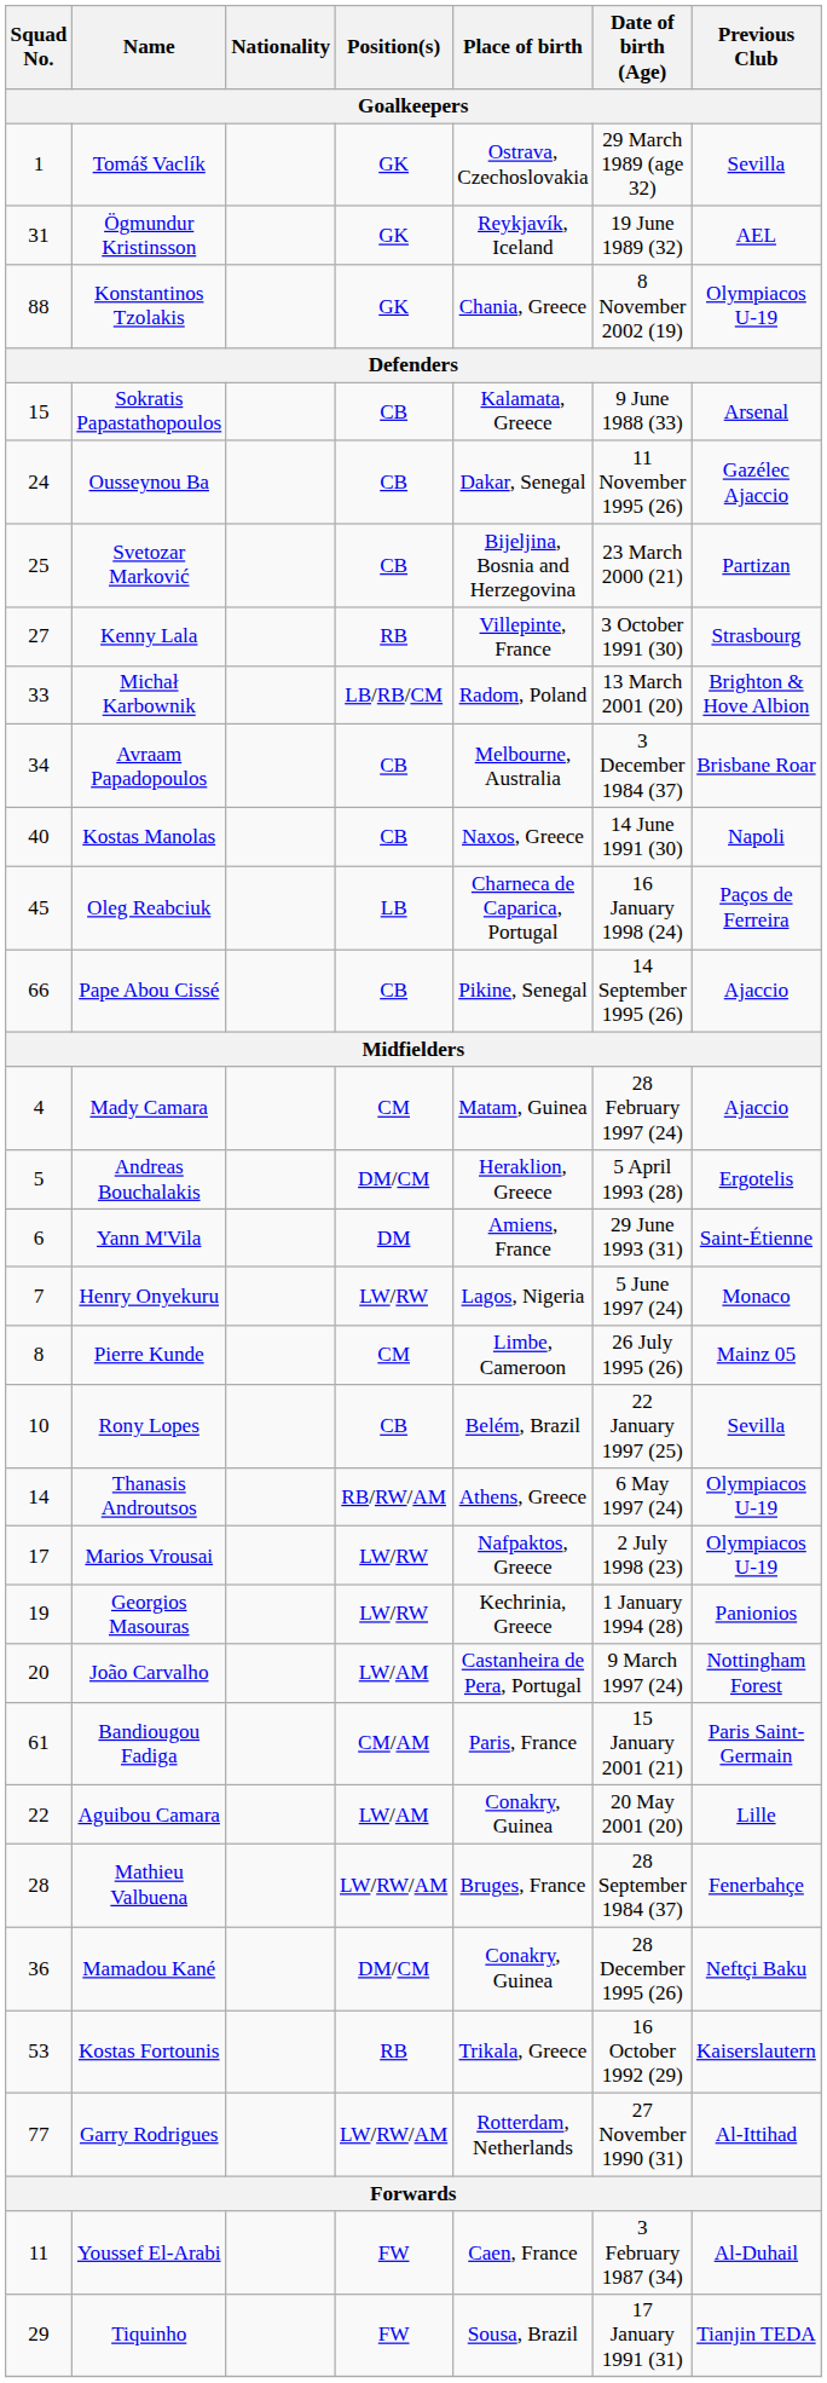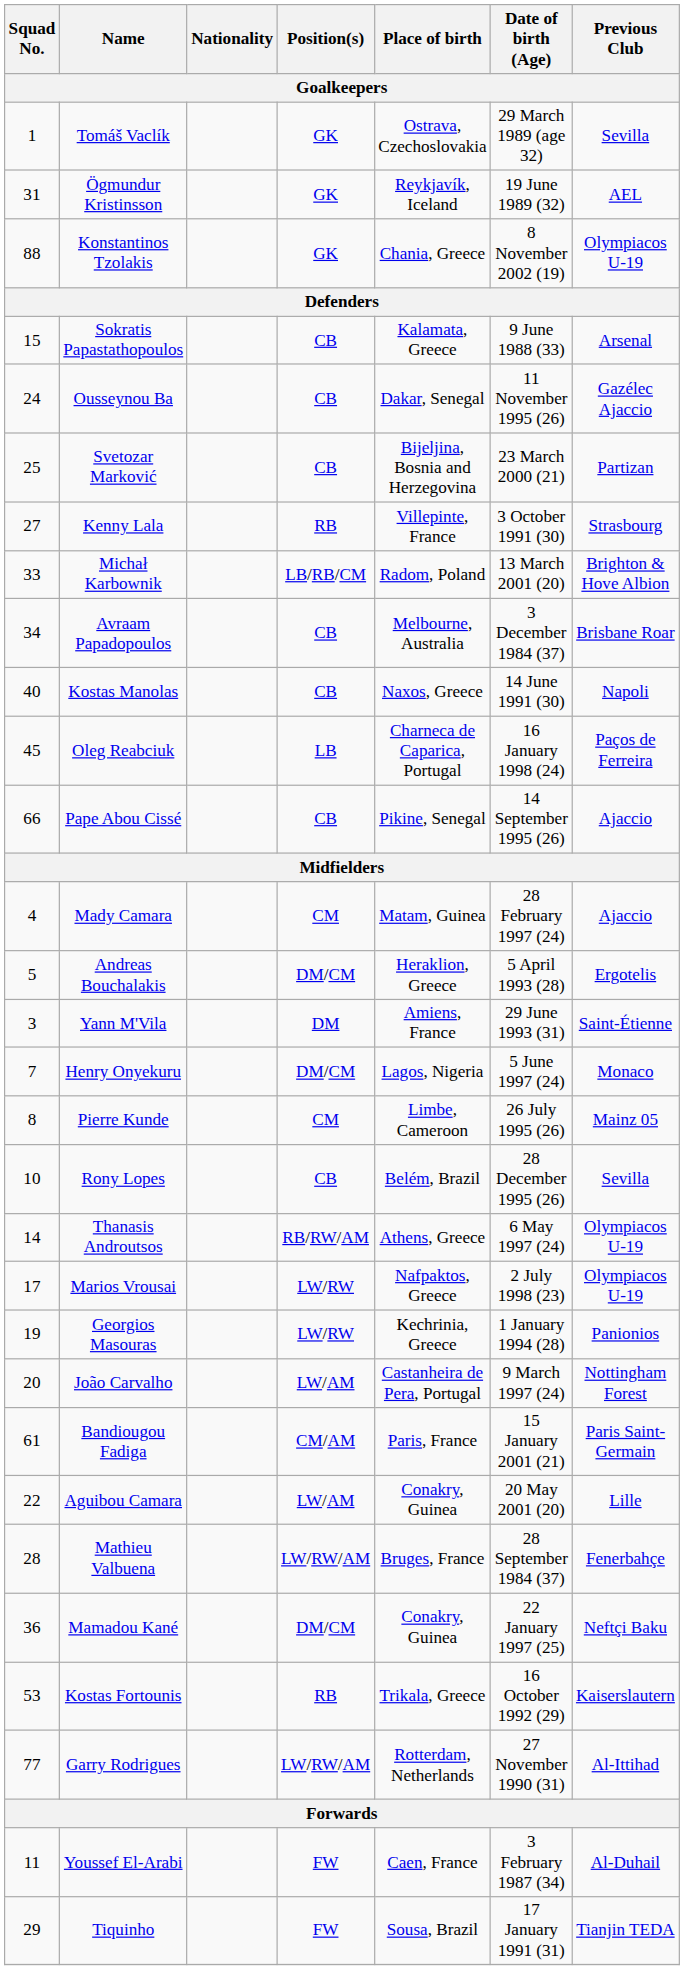 <table class="wikitable" style="text-align:center; font-size:90%; width:80%;">
 <tr>
 <th style="text-align:center;">Squad No.</th>
 <th style="text-align:center;">Name</th>
 <th style="text-align:center;">Nationality</th>
 <th style="text-align:center;">Position(s)</th>
 <th style="text-align:center;">Place of birth</th>
 <th style="text-align:center;">Date of birth (Age)</th>
 <th style="text-align:center;">Previous Club</th>
 </tr>
 <tr>
 <th colspan="8" style="text-align:center">Goalkeepers</th>
 </tr>
 <tr>
 <td>1</td>
 <td><a href='#'>Tomáš Vaclík</a></td>
 <td></td>
 <td><a href='#'>GK</a></td>
 <td><a href='#'>Ostrava</a>, Czechoslovakia</td>
 <td>29 March 1989 (age 32)</td>
 <td> <a href='#'>Sevilla</a></td>
 </tr>
 <tr>
 <td>31</td>
 <td><a href='#'>Ögmundur Kristinsson</a></td>
 <td></td>
 <td><a href='#'>GK</a></td>
 <td><a href='#'>Reykjavík</a>, Iceland</td>
 <td>19 June 1989 (32)</td>
 <td> <a href='#'>AEL</a></td>
 </tr>
 <tr>
 <td>88</td>
 <td><a href='#'>Konstantinos Tzolakis</a></td>
 <td></td>
 <td><a href='#'>GK</a></td>
 <td><a href='#'>Chania</a>, Greece</td>
 <td>8 November 2002 (19)</td>
 <td> <a href='#'>Olympiacos U-19</a></td>
 </tr>
 <tr>
 <th colspan="8" style="text-align:center">Defenders</th>
 </tr>
 <tr>
 <td>15</td>
 <td><a href='#'>Sokratis Papastathopoulos</a></td>
 <td></td>
 <td><a href='#'>CB</a></td>
 <td><a href='#'>Kalamata</a>, Greece</td>
 <td>9 June 1988 (33)</td>
 <td> <a href='#'>Arsenal</a></td>
 </tr>
 <tr>
 <td>24</td>
 <td><a href='#'>Ousseynou Ba</a></td>
 <td></td>
 <td><a href='#'>CB</a></td>
 <td><a href='#'>Dakar</a>, Senegal</td>
 <td>11 November 1995 (26)</td>
 <td> <a href='#'>Gazélec Ajaccio</a></td>
 </tr>
 <tr>
 <td>25</td>
 <td><a href='#'>Svetozar Marković</a></td>
 <td></td>
 <td><a href='#'>CB</a></td>
 <td><a href='#'>Bijeljina</a>, Bosnia and Herzegovina</td>
 <td>23 March 2000 (21)</td>
 <td> <a href='#'>Partizan</a></td>
 </tr>
 <tr>
 <td>27</td>
 <td><a href='#'>Kenny Lala</a></td>
 <td></td>
 <td><a href='#'>RB</a></td>
 <td><a href='#'>Villepinte</a>, France</td>
 <td>3 October 1991 (30)</td>
 <td> <a href='#'>Strasbourg</a></td>
 </tr>
 <tr>
 <td>33</td>
 <td><a href='#'>Michał Karbownik</a></td>
 <td></td>
 <td><a href='#'>LB</a>/<a href='#'>RB</a>/<a href='#'>CM</a></td>
 <td><a href='#'>Radom</a>, Poland</td>
 <td>13 March 2001 (20)</td>
 <td> <a href='#'>Brighton & Hove Albion</a></td>
 </tr>
 <tr>
 <td>34</td>
 <td><a href='#'>Avraam Papadopoulos</a></td>
 <td></td>
 <td><a href='#'>CB</a></td>
 <td><a href='#'>Melbourne</a>, Australia</td>
 <td>3 December 1984 (37)</td>
 <td> <a href='#'>Brisbane Roar</a></td>
 </tr>
 <tr>
 <td>40</td>
 <td><a href='#'>Kostas Manolas</a></td>
 <td></td>
 <td><a href='#'>CB</a></td>
 <td><a href='#'>Naxos</a>, Greece</td>
 <td>14 June 1991 (30)</td>
 <td> <a href='#'>Napoli</a></td>
 </tr>
 <tr>
 <td>45</td>
 <td><a href='#'>Oleg Reabciuk</a></td>
 <td></td>
 <td><a href='#'>LB</a></td>
 <td><a href='#'>Charneca de Caparica</a>, Portugal</td>
 <td>16 January 1998 (24)</td>
 <td> <a href='#'>Paços de Ferreira</a></td>
 </tr>
 <tr>
 <td>66</td>
 <td><a href='#'>Pape Abou Cissé</a></td>
 <td></td>
 <td><a href='#'>CB</a></td>
 <td><a href='#'>Pikine</a>, Senegal</td>
 <td>14 September 1995 (26)</td>
 <td> <a href='#'>Ajaccio</a></td>
 </tr>
 <tr>
 <th colspan="8" style="text-align:center">Midfielders</th>
 </tr>
 <tr>
 <td>4</td>
 <td><a href='#'>Mady Camara</a></td>
 <td></td>
 <td><a href='#'>CM</a></td>
 <td><a href='#'>Matam</a>, Guinea</td>
 <td>28 February 1997 (24)</td>
 <td> <a href='#'>Ajaccio</a></td>
 </tr>
 <tr>
 <td>5</td>
 <td><a href='#'>Andreas Bouchalakis</a></td>
 <td></td>
 <td><a href='#'>DM</a>/<a href='#'>CM</a></td>
 <td><a href='#'>Heraklion</a>, Greece</td>
 <td>5 April 1993 (28)</td>
 <td> <a href='#'>Ergotelis</a></td>
 </tr>
 <tr>
-<td>6</td>
+<td>3</td>
 <td><a href='#'>Yann M'Vila</a></td>
 <td></td>
 <td><a href='#'>DM</a></td>
 <td><a href='#'>Amiens</a>, France</td>
 <td>29 June 1993 (31)</td>
 <td> <a href='#'>Saint-Étienne</a></td>
 </tr>
 <tr>
 <td>7</td>
 <td><a href='#'>Henry Onyekuru</a></td>
 <td></td>
-<td><a href='#'>LW</a>/<a href='#'>RW</a></td>
+<td><a href='#'>DM</a>/<a href='#'>CM</a></td>
 <td><a href='#'>Lagos</a>, Nigeria</td>
 <td>5 June 1997 (24)</td>
 <td> <a href='#'>Monaco</a></td>
 </tr>
 <tr>
 <td>8</td>
 <td><a href='#'>Pierre Kunde</a></td>
 <td></td>
 <td><a href='#'>CM</a></td>
 <td><a href='#'>Limbe</a>, Cameroon</td>
 <td>26 July 1995 (26)</td>
 <td> <a href='#'>Mainz 05</a></td>
 </tr>
 <tr>
 <td>10</td>
 <td><a href='#'>Rony Lopes</a></td>
 <td></td>
 <td><a href='#'>CB</a></td>
 <td><a href='#'>Belém</a>, Brazil</td>
-<td>22 January 1997 (25)</td>
+<td>28 December 1995 (26)</td>
 <td> <a href='#'>Sevilla</a></td>
 </tr>
 <tr>
 <td>14</td>
 <td><a href='#'>Thanasis Androutsos</a></td>
 <td></td>
 <td><a href='#'>RB</a>/<a href='#'>RW</a>/<a href='#'>AM</a></td>
 <td><a href='#'>Athens</a>, Greece</td>
 <td>6 May 1997 (24)</td>
 <td> <a href='#'>Olympiacos U-19</a></td>
 </tr>
 <tr>
 <td>17</td>
 <td><a href='#'>Marios Vrousai</a></td>
 <td></td>
 <td><a href='#'>LW</a>/<a href='#'>RW</a></td>
 <td><a href='#'>Nafpaktos</a>, Greece</td>
 <td>2 July 1998 (23)</td>
 <td> <a href='#'>Olympiacos U-19</a></td>
 </tr>
 <tr>
 <td>19</td>
 <td><a href='#'>Georgios Masouras</a></td>
 <td></td>
 <td><a href='#'>LW</a>/<a href='#'>RW</a></td>
 <td>Kechrinia, Greece</td>
 <td>1 January 1994 (28)</td>
 <td> <a href='#'>Panionios</a></td>
 </tr>
 <tr>
 <td>20</td>
 <td><a href='#'>João Carvalho</a></td>
 <td></td>
 <td><a href='#'>LW</a>/<a href='#'>AM</a></td>
 <td><a href='#'>Castanheira de Pera</a>, Portugal</td>
 <td>9 March 1997 (24)</td>
 <td> <a href='#'>Nottingham Forest</a></td>
 </tr>
 <tr>
 <td>61</td>
 <td><a href='#'>Bandiougou Fadiga</a></td>
 <td></td>
 <td><a href='#'>CM</a>/<a href='#'>AM</a></td>
 <td><a href='#'>Paris</a>, France</td>
 <td>15 January 2001 (21)</td>
 <td> <a href='#'>Paris Saint-Germain</a></td>
 </tr>
 <tr>
 <td>22</td>
 <td><a href='#'>Aguibou Camara</a></td>
 <td></td>
 <td><a href='#'>LW</a>/<a href='#'>AM</a></td>
 <td><a href='#'>Conakry</a>, Guinea</td>
 <td>20 May 2001 (20)</td>
 <td> <a href='#'>Lille</a></td>
 </tr>
 <tr>
 <td>28</td>
 <td><a href='#'>Mathieu Valbuena</a></td>
 <td></td>
 <td><a href='#'>LW</a>/<a href='#'>RW</a>/<a href='#'>AM</a></td>
 <td><a href='#'>Bruges</a>, France</td>
 <td>28 September 1984 (37)</td>
 <td> <a href='#'>Fenerbahçe</a></td>
 </tr>
 <tr>
 <td>36</td>
 <td><a href='#'>Mamadou Kané</a></td>
 <td></td>
 <td><a href='#'>DM</a>/<a href='#'>CM</a></td>
 <td><a href='#'>Conakry</a>, Guinea</td>
-<td>28 December 1995 (26)</td>
+<td>22 January 1997 (25)</td>
 <td> <a href='#'>Neftçi Baku</a></td>
 </tr>
 <tr>
 <td>53</td>
 <td><a href='#'>Kostas Fortounis</a></td>
 <td></td>
 <td><a href='#'>RB</a></td>
 <td><a href='#'>Trikala</a>, Greece</td>
 <td>16 October 1992 (29)</td>
 <td> <a href='#'>Kaiserslautern</a></td>
 </tr>
 <tr>
 <td>77</td>
 <td><a href='#'>Garry Rodrigues</a></td>
 <td></td>
 <td><a href='#'>LW</a>/<a href='#'>RW</a>/<a href='#'>AM</a></td>
 <td><a href='#'>Rotterdam</a>, Netherlands</td>
 <td>27 November 1990 (31)</td>
 <td> <a href='#'>Al-Ittihad</a></td>
 </tr>
 <tr>
 <th colspan="8" style="text-align:center">Forwards</th>
 </tr>
 <tr>
 <td>11</td>
 <td><a href='#'>Youssef El-Arabi</a></td>
 <td></td>
 <td><a href='#'>FW</a></td>
 <td><a href='#'>Caen</a>, France</td>
 <td>3 February 1987 (34)</td>
 <td> <a href='#'>Al-Duhail</a></td>
 </tr>
 <tr>
 <td>29</td>
 <td><a href='#'>Tiquinho</a></td>
 <td></td>
 <td><a href='#'>FW</a></td>
 <td><a href='#'>Sousa</a>, Brazil</td>
 <td>17 January 1991 (31)</td>
 <td> <a href='#'>Tianjin TEDA</a></td>
 </tr>
 <tr>
 </tr>
 </table>
